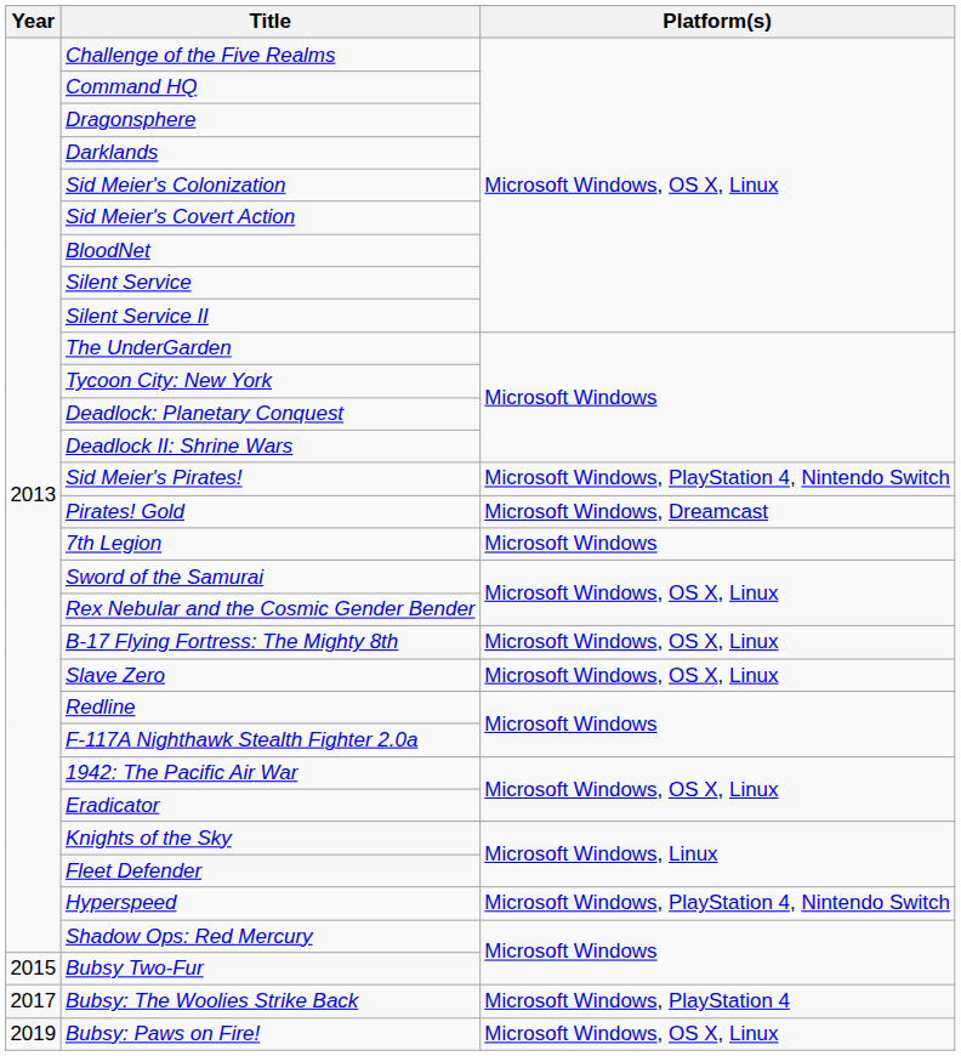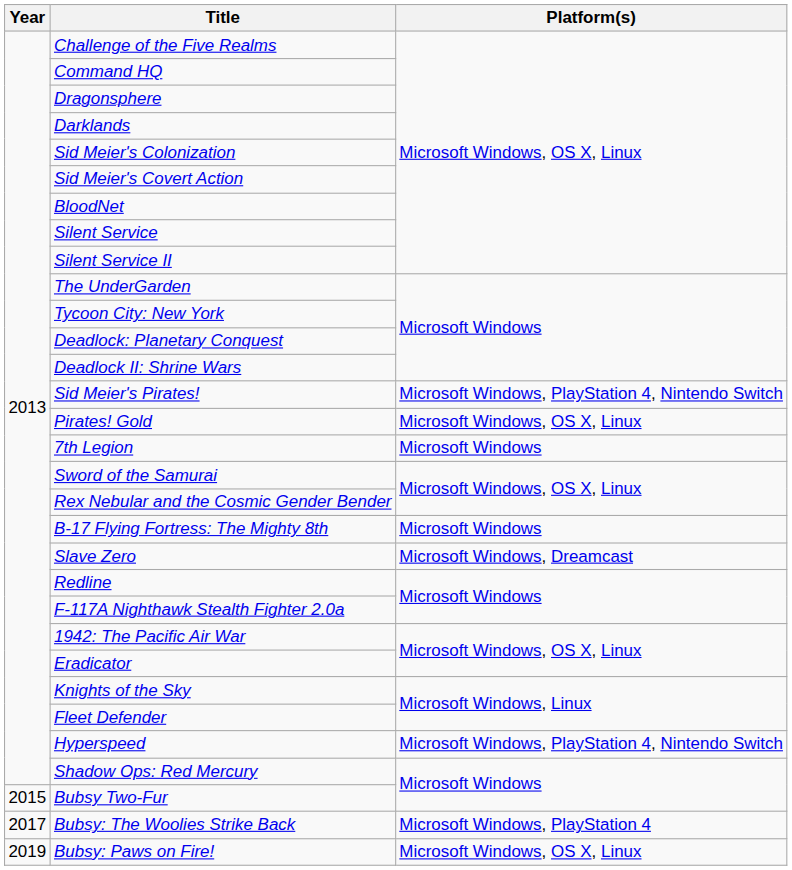 <table class="wikitable sortable">
 <tr>
 <th>Year</th>
 <th>Title</th>
 <th>Platform(s)</th>
 </tr>
 <tr>
 <td rowspan="28">2013</td>
 <td><em><a href='#'>Challenge of the Five Realms</a></em></td>
 <td rowspan="9"><a href='#'>Microsoft Windows</a>, <a href='#'>OS X</a>, <a href='#'>Linux</a></td>
 </tr>
 <tr>
 <td><em><a href='#'>Command HQ</a></em></td>
 </tr>
 <tr>
 <td><em><a href='#'>Dragonsphere</a></em></td>
 </tr>
 <tr>
 <td><em><a href='#'>Darklands</a></em></td>
 </tr>
 <tr>
 <td><em><a href='#'>Sid Meier's Colonization</a></em></td>
 </tr>
 <tr>
 <td><em><a href='#'>Sid Meier's Covert Action</a></em></td>
 </tr>
 <tr>
 <td><em><a href='#'>BloodNet</a></em></td>
 </tr>
 <tr>
 <td><em><a href='#'>Silent Service</a></em></td>
 </tr>
 <tr>
 <td><em><a href='#'>Silent Service II</a></em></td>
 </tr>
 <tr>
 <td><em><a href='#'>The UnderGarden</a></em></td>
 <td rowspan="4"><a href='#'>Microsoft Windows</a></td>
 </tr>
 <tr>
 <td><em><a href='#'>Tycoon City: New York</a></em></td>
 </tr>
 <tr>
 <td><em><a href='#'>Deadlock: Planetary Conquest</a></em></td>
 </tr>
 <tr>
 <td><em><a href='#'>Deadlock II: Shrine Wars</a></em></td>
 </tr>
 <tr>
 <td><em><a href='#'>Sid Meier's Pirates!</a></em></td>
 <td><a href='#'>Microsoft Windows</a>, <a href='#'>PlayStation 4</a>, <a href='#'>Nintendo Switch</a></td>
 </tr>
 <tr>
 <td><em><a href='#'>Pirates! Gold</a></em></td>
-<td><a href='#'>Microsoft Windows</a>, <a href='#'>Dreamcast</a></td>
+<td><a href='#'>Microsoft Windows</a>, <a href='#'>OS X</a>, <a href='#'>Linux</a></td>
 </tr>
 <tr>
 <td><em><a href='#'>7th Legion</a></em></td>
 <td><a href='#'>Microsoft Windows</a></td>
 </tr>
 <tr>
 <td><em><a href='#'>Sword of the Samurai</a></em></td>
 <td rowspan="2"><a href='#'>Microsoft Windows</a>, <a href='#'>OS X</a>, <a href='#'>Linux</a></td>
 </tr>
 <tr>
 <td><em><a href='#'>Rex Nebular and the Cosmic Gender Bender</a></em></td>
 </tr>
 <tr>
 <td><em><a href='#'>B-17 Flying Fortress: The Mighty 8th</a></em></td>
-<td><a href='#'>Microsoft Windows</a>, <a href='#'>OS X</a>, <a href='#'>Linux</a></td>
+<td><a href='#'>Microsoft Windows</a></td>
 </tr>
 <tr>
 <td><em><a href='#'>Slave Zero</a></em></td>
-<td><a href='#'>Microsoft Windows</a>, <a href='#'>OS X</a>, <a href='#'>Linux</a></td>
+<td><a href='#'>Microsoft Windows</a>, <a href='#'>Dreamcast</a></td>
 </tr>
 <tr>
 <td><em><a href='#'>Redline</a></em></td>
 <td rowspan="2"><a href='#'>Microsoft Windows</a></td>
 </tr>
 <tr>
 <td><em><a href='#'>F-117A Nighthawk Stealth Fighter 2.0a</a></em></td>
 </tr>
 <tr>
 <td><em><a href='#'>1942: The Pacific Air War</a></em></td>
 <td rowspan="2"><a href='#'>Microsoft Windows</a>, <a href='#'>OS X</a>, <a href='#'>Linux</a></td>
 </tr>
 <tr>
 <td><em><a href='#'>Eradicator</a></em></td>
 </tr>
 <tr>
 <td><em><a href='#'>Knights of the Sky</a></em></td>
 <td rowspan="2"><a href='#'>Microsoft Windows</a>, <a href='#'>Linux</a></td>
 </tr>
 <tr>
 <td><em><a href='#'>Fleet Defender</a></em></td>
 </tr>
 <tr>
 <td><em><a href='#'>Hyperspeed</a></em></td>
 <td><a href='#'>Microsoft Windows</a>, <a href='#'>PlayStation 4</a>, <a href='#'>Nintendo Switch</a></td>
 </tr>
 <tr>
 <td><em><a href='#'>Shadow Ops: Red Mercury</a></em></td>
 <td rowspan="2"><a href='#'>Microsoft Windows</a></td>
 </tr>
 <tr>
 <td>2015</td>
 <td><em><a href='#'>Bubsy Two-Fur</a></em></td>
 </tr>
 <tr>
 <td>2017</td>
 <td><em><a href='#'>Bubsy: The Woolies Strike Back</a></em></td>
 <td><a href='#'>Microsoft Windows</a>, <a href='#'>PlayStation 4</a></td>
 </tr>
 <tr>
 <td>2019</td>
 <td><em><a href='#'>Bubsy: Paws on Fire!</a></em></td>
 <td><a href='#'>Microsoft Windows</a>, <a href='#'>OS X</a>, <a href='#'>Linux</a></td>
 </tr>
 </table>
